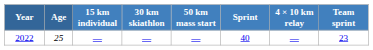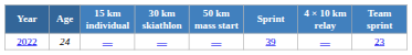 <table class="wikitable" style="font-size:95%; text-align:center; border:grey solid 1px; border-collapse:collapse; background:#ffffff;">
 <tr>
 <th style="background-color:#369; color:white; width:60px;"> Year </th>
 <th style="background-color:#369; color:white; width:40px;"> Age </th>
 <th style="background-color:#4180be; color:white; width:75px;"> 15 km <br> individual </th>
 <th style="background-color:#4180be; color:white; width:75px;"> 30 km <br> skiathlon </th>
 <th style="background-color:#4180be; color:white; width:75px;"> 50 km <br> mass start </th>
 <th style="background-color:#4180be; color:white; width:75px;"> Sprint </th>
 <th style="background-color:#4180be; color:white; width:75px;"> 4 × 10 km <br> relay </th>
 <th style="background-color:#4180be; color:white; width:75px;"> Team <br> sprint </th>
 </tr>
 <tr>
 <td><a href='#'>2022</a></td>
-<td><em>25</em></td>
+<td><em>24</em></td>
 <td><a href='#'>—</a></td>
 <td><a href='#'>—</a></td>
 <td><a href='#'>—</a></td>
-<td><a href='#'>40</a></td>
+<td><a href='#'>39</a></td>
 <td><a href='#'>—</a></td>
 <td><a href='#'>23</a></td>
 </tr>
 </table>
